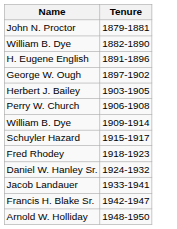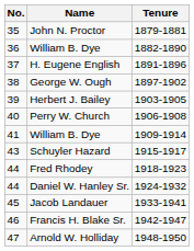 <table class="wikitable">
 <tr>
+<th>No.</th>
 <th>Name</th>
 <th>Tenure</th>
 </tr>
 <tr>
+<td>35</td>
 <td>John N. Proctor</td>
 <td>1879-1881</td>
 </tr>
 <tr>
+<td>36</td>
 <td>William B. Dye</td>
 <td>1882-1890</td>
 </tr>
 <tr>
+<td>37</td>
 <td>H. Eugene English</td>
 <td>1891-1896</td>
 </tr>
 <tr>
+<td>38</td>
 <td>George W. Ough</td>
 <td>1897-1902</td>
 </tr>
 <tr>
+<td>39</td>
 <td>Herbert J. Bailey</td>
 <td>1903-1905</td>
 </tr>
 <tr>
+<td>40</td>
 <td>Perry W. Church</td>
 <td>1906-1908</td>
 </tr>
 <tr>
+<td>41</td>
 <td>William B. Dye</td>
 <td>1909-1914</td>
 </tr>
 <tr>
+<td>43</td>
 <td>Schuyler Hazard</td>
 <td>1915-1917</td>
 </tr>
 <tr>
+<td>44</td>
 <td>Fred Rhodey</td>
 <td>1918-1923</td>
 </tr>
 <tr>
+<td>44</td>
 <td>Daniel W. Hanley Sr.</td>
 <td>1924-1932</td>
 </tr>
 <tr>
+<td>45</td>
 <td>Jacob Landauer</td>
 <td>1933-1941</td>
 </tr>
 <tr>
+<td>46</td>
 <td>Francis H. Blake Sr.</td>
 <td>1942-1947</td>
 </tr>
 <tr>
+<td>47</td>
 <td>Arnold W. Holliday</td>
 <td>1948-1950</td>
 </tr>
 </table>
